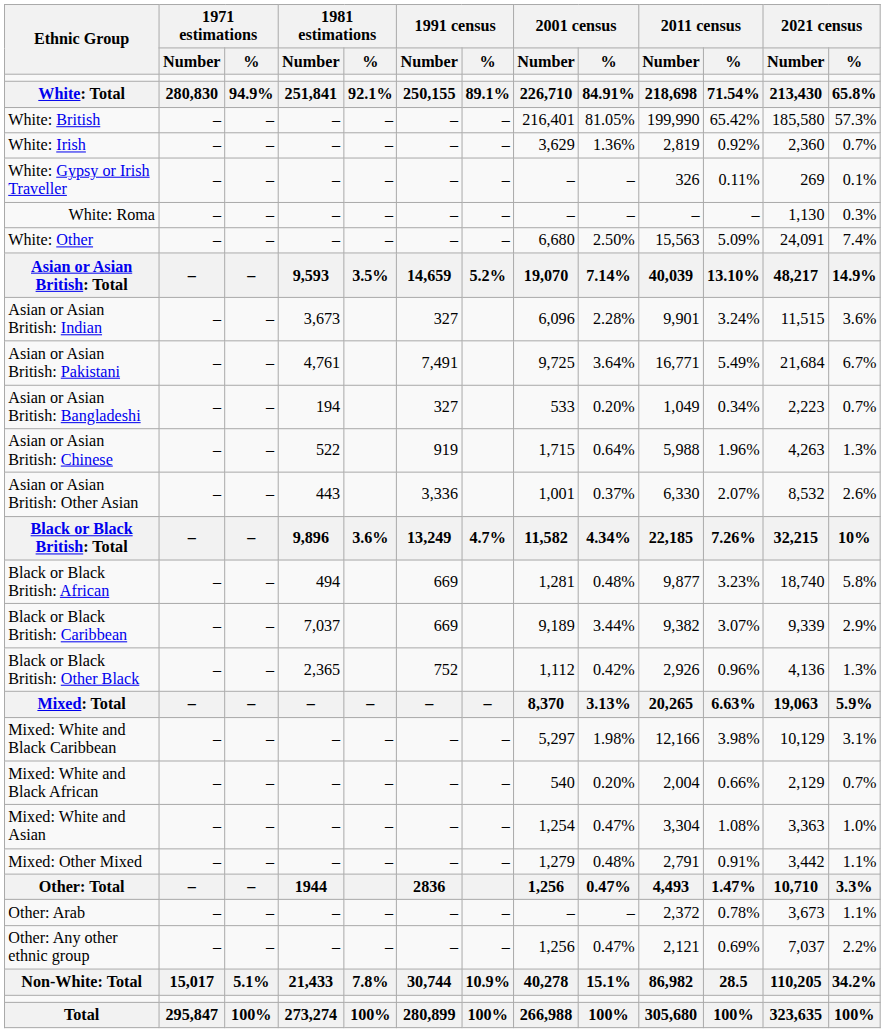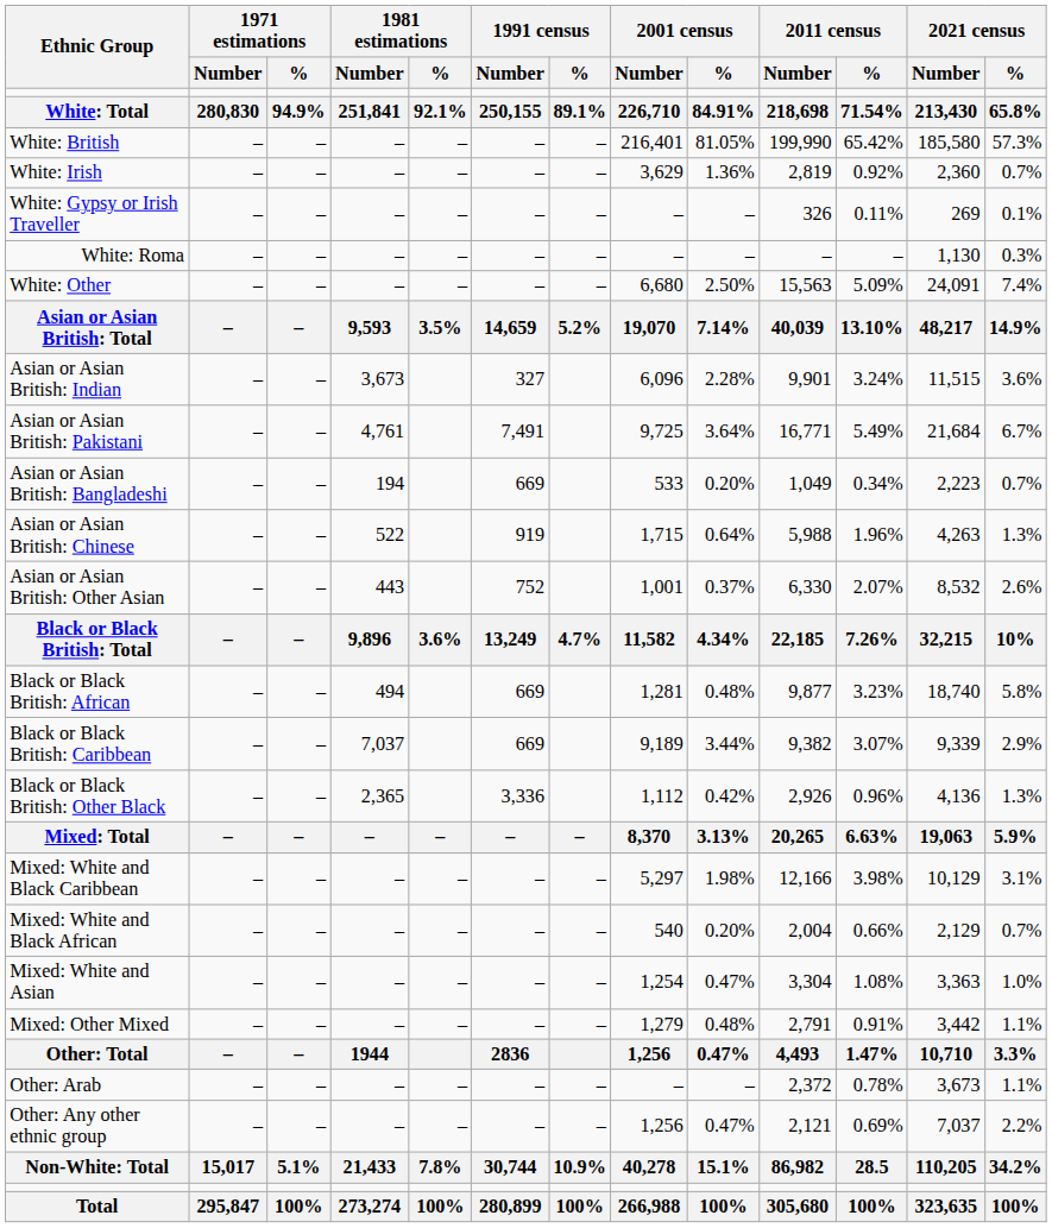 <table class="wikitable sortable" style="text-align:right">
 <tr>
 <th rowspan="2">Ethnic Group</th>
 <th colspan="2">1971 estimations</th>
 <th colspan="2">1981 estimations</th>
 <th colspan="2">1991 census</th>
 <th colspan="2">2001 census</th>
 <th colspan="2">2011 census</th>
 <th colspan="2">2021 census</th>
 </tr>
 <tr>
 <th>Number</th>
 <th>%</th>
 <th>Number</th>
 <th>%</th>
 <th>Number</th>
 <th>%</th>
 <th>Number</th>
 <th>%</th>
 <th>Number</th>
 <th>%</th>
 <th>Number</th>
 <th>%</th>
 </tr>
 <tr>
 <td></td>
 <td></td>
 <td></td>
 <td></td>
 <td></td>
 <td></td>
 <td></td>
 <td></td>
 <td></td>
 <td></td>
 <td></td>
 <td></td>
 <td></td>
 </tr>
 <tr>
 <th><a href='#'>White</a>: Total</th>
 <th>280,830</th>
 <th>94.9%</th>
 <th>251,841</th>
 <th>92.1%</th>
 <th>250,155</th>
 <th>89.1%</th>
 <th>226,710</th>
 <th>84.91%</th>
 <th>218,698</th>
 <th>71.54%</th>
 <th>213,430</th>
 <th>65.8%</th>
 </tr>
 <tr>
 <td style="text-align:left">White: <a href='#'>British</a></td>
 <td>–</td>
 <td>–</td>
 <td>–</td>
 <td>–</td>
 <td>–</td>
 <td>–</td>
 <td>216,401</td>
 <td>81.05%</td>
 <td>199,990</td>
 <td>65.42%</td>
 <td>185,580</td>
 <td>57.3%</td>
 </tr>
 <tr>
 <td style="text-align:left">White: <a href='#'>Irish</a></td>
 <td>–</td>
 <td>–</td>
 <td>–</td>
 <td>–</td>
 <td>–</td>
 <td>–</td>
 <td>3,629</td>
 <td>1.36%</td>
 <td>2,819</td>
 <td>0.92%</td>
 <td>2,360</td>
 <td>0.7%</td>
 </tr>
 <tr>
 <td style="text-align:left">White: <a href='#'>Gypsy or Irish Traveller</a></td>
 <td>–</td>
 <td>–</td>
 <td>–</td>
 <td>–</td>
 <td>–</td>
 <td>–</td>
 <td>–</td>
 <td>–</td>
 <td>326</td>
 <td>0.11%</td>
 <td>269</td>
 <td>0.1%</td>
 </tr>
 <tr>
 <td>White: Roma</td>
 <td>–</td>
 <td>–</td>
 <td>–</td>
 <td>–</td>
 <td>–</td>
 <td>–</td>
 <td>–</td>
 <td>–</td>
 <td>–</td>
 <td>–</td>
 <td>1,130</td>
 <td>0.3%</td>
 </tr>
 <tr>
 <td style="text-align:left">White: <a href='#'>Other</a></td>
 <td>–</td>
 <td>–</td>
 <td>–</td>
 <td>–</td>
 <td>–</td>
 <td>–</td>
 <td>6,680</td>
 <td>2.50%</td>
 <td>15,563</td>
 <td>5.09%</td>
 <td>24,091</td>
 <td>7.4%</td>
 </tr>
 <tr>
 <th><a href='#'>Asian or Asian British</a>: Total</th>
 <th>–</th>
 <th>–</th>
 <th>9,593</th>
 <th>3.5%</th>
 <th>14,659</th>
 <th>5.2%</th>
 <th>19,070</th>
 <th>7.14%</th>
 <th>40,039</th>
 <th>13.10%</th>
 <th>48,217</th>
 <th>14.9%</th>
 </tr>
 <tr>
 <td style="text-align:left">Asian or Asian British: <a href='#'>Indian</a></td>
 <td>–</td>
 <td>–</td>
 <td>3,673</td>
 <td></td>
 <td>327</td>
 <td></td>
 <td>6,096</td>
 <td>2.28%</td>
 <td>9,901</td>
 <td>3.24%</td>
 <td>11,515</td>
 <td>3.6%</td>
 </tr>
 <tr>
 <td style="text-align:left">Asian or Asian British: <a href='#'>Pakistani</a></td>
 <td>–</td>
 <td>–</td>
 <td>4,761</td>
 <td></td>
 <td>7,491</td>
 <td></td>
 <td>9,725</td>
 <td>3.64%</td>
 <td>16,771</td>
 <td>5.49%</td>
 <td>21,684</td>
 <td>6.7%</td>
 </tr>
 <tr>
 <td style="text-align:left">Asian or Asian British: <a href='#'>Bangladeshi</a></td>
 <td>–</td>
 <td>–</td>
 <td>194</td>
 <td></td>
-<td>327</td>
+<td>669</td>
 <td></td>
 <td>533</td>
 <td>0.20%</td>
 <td>1,049</td>
 <td>0.34%</td>
 <td>2,223</td>
 <td>0.7%</td>
 </tr>
 <tr>
 <td style="text-align:left">Asian or Asian British: <a href='#'>Chinese</a></td>
 <td>–</td>
 <td>–</td>
 <td>522</td>
 <td></td>
 <td>919</td>
 <td></td>
 <td>1,715</td>
 <td>0.64%</td>
 <td>5,988</td>
 <td>1.96%</td>
 <td>4,263</td>
 <td>1.3%</td>
 </tr>
 <tr>
 <td style="text-align:left">Asian or Asian British: Other Asian</td>
 <td>–</td>
 <td>–</td>
 <td>443</td>
 <td></td>
-<td>3,336</td>
+<td>752</td>
 <td></td>
 <td>1,001</td>
 <td>0.37%</td>
 <td>6,330</td>
 <td>2.07%</td>
 <td>8,532</td>
 <td>2.6%</td>
 </tr>
 <tr>
 <th><a href='#'>Black or Black British</a>: Total</th>
 <th>–</th>
 <th>–</th>
 <th>9,896</th>
 <th>3.6%</th>
 <th>13,249</th>
 <th>4.7%</th>
 <th>11,582</th>
 <th>4.34%</th>
 <th>22,185</th>
 <th>7.26%</th>
 <th>32,215</th>
 <th>10%</th>
 </tr>
 <tr>
 <td style="text-align:left">Black or Black British: <a href='#'>African</a></td>
 <td>–</td>
 <td>–</td>
 <td>494</td>
 <td></td>
 <td>669</td>
 <td></td>
 <td>1,281</td>
 <td>0.48%</td>
 <td>9,877</td>
 <td>3.23%</td>
 <td>18,740</td>
 <td>5.8%</td>
 </tr>
 <tr>
 <td style="text-align:left">Black or Black British: <a href='#'>Caribbean</a></td>
 <td>–</td>
 <td>–</td>
 <td>7,037</td>
 <td></td>
 <td>669</td>
 <td></td>
 <td>9,189</td>
 <td>3.44%</td>
 <td>9,382</td>
 <td>3.07%</td>
 <td>9,339</td>
 <td>2.9%</td>
 </tr>
 <tr>
 <td style="text-align:left">Black or Black British: <a href='#'>Other Black</a></td>
 <td>–</td>
 <td>–</td>
 <td>2,365</td>
 <td></td>
-<td>752</td>
+<td>3,336</td>
 <td></td>
 <td>1,112</td>
 <td>0.42%</td>
 <td>2,926</td>
 <td>0.96%</td>
 <td>4,136</td>
 <td>1.3%</td>
 </tr>
 <tr>
 <th><a href='#'>Mixed</a>: Total</th>
 <th>–</th>
 <th>–</th>
 <th>–</th>
 <th>–</th>
 <th>–</th>
 <th>–</th>
 <th>8,370</th>
 <th>3.13%</th>
 <th>20,265</th>
 <th>6.63%</th>
 <th>19,063</th>
 <th>5.9%</th>
 </tr>
 <tr>
 <td style="text-align:left">Mixed: White and Black Caribbean</td>
 <td>–</td>
 <td>–</td>
 <td>–</td>
 <td>–</td>
 <td>–</td>
 <td>–</td>
 <td>5,297</td>
 <td>1.98%</td>
 <td>12,166</td>
 <td>3.98%</td>
 <td>10,129</td>
 <td>3.1%</td>
 </tr>
 <tr>
 <td style="text-align:left">Mixed: White and Black African</td>
 <td>–</td>
 <td>–</td>
 <td>–</td>
 <td>–</td>
 <td>–</td>
 <td>–</td>
 <td>540</td>
 <td>0.20%</td>
 <td>2,004</td>
 <td>0.66%</td>
 <td>2,129</td>
 <td>0.7%</td>
 </tr>
 <tr>
 <td style="text-align:left">Mixed: White and Asian</td>
 <td>–</td>
 <td>–</td>
 <td>–</td>
 <td>–</td>
 <td>–</td>
 <td>–</td>
 <td>1,254</td>
 <td>0.47%</td>
 <td>3,304</td>
 <td>1.08%</td>
 <td>3,363</td>
 <td>1.0%</td>
 </tr>
 <tr>
 <td style="text-align:left">Mixed: Other Mixed</td>
 <td>–</td>
 <td>–</td>
 <td>–</td>
 <td>–</td>
 <td>–</td>
 <td>–</td>
 <td>1,279</td>
 <td>0.48%</td>
 <td>2,791</td>
 <td>0.91%</td>
 <td>3,442</td>
 <td>1.1%</td>
 </tr>
 <tr>
 <th>Other: Total</th>
 <th>–</th>
 <th>–</th>
 <th>1944</th>
 <th></th>
 <th>2836</th>
 <th></th>
 <th>1,256</th>
 <th>0.47%</th>
 <th>4,493</th>
 <th>1.47%</th>
 <th>10,710</th>
 <th>3.3%</th>
 </tr>
 <tr>
 <td style="text-align:left">Other: Arab</td>
 <td>–</td>
 <td>–</td>
 <td>–</td>
 <td>–</td>
 <td>–</td>
 <td>–</td>
 <td>–</td>
 <td>–</td>
 <td>2,372</td>
 <td>0.78%</td>
 <td>3,673</td>
 <td>1.1%</td>
 </tr>
 <tr>
 <td style="text-align:left">Other: Any other ethnic group</td>
 <td>–</td>
 <td>–</td>
 <td>–</td>
 <td>–</td>
 <td>–</td>
 <td>–</td>
 <td>1,256</td>
 <td>0.47%</td>
 <td>2,121</td>
 <td>0.69%</td>
 <td>7,037</td>
 <td>2.2%</td>
 </tr>
 <tr>
 <th>Non-White: Total</th>
 <th>15,017</th>
 <th>5.1%</th>
 <th>21,433</th>
 <th>7.8%</th>
 <th>30,744</th>
 <th>10.9%</th>
 <th>40,278</th>
 <th>15.1%</th>
 <th>86,982</th>
 <th>28.5</th>
 <th>110,205</th>
 <th>34.2%</th>
 </tr>
 <tr>
 <td></td>
 <td></td>
 <td></td>
 <td></td>
 <td></td>
 <td></td>
 <td></td>
 <td></td>
 <td></td>
 <td></td>
 <td></td>
 <td></td>
 <td></td>
 </tr>
 <tr>
 <th>Total</th>
 <th>295,847</th>
 <th>100%</th>
 <th>273,274</th>
 <th>100%</th>
 <th>280,899</th>
 <th>100%</th>
 <th>266,988</th>
 <th>100%</th>
 <th>305,680</th>
 <th>100%</th>
 <th>323,635</th>
 <th>100%</th>
 </tr>
 </table>
